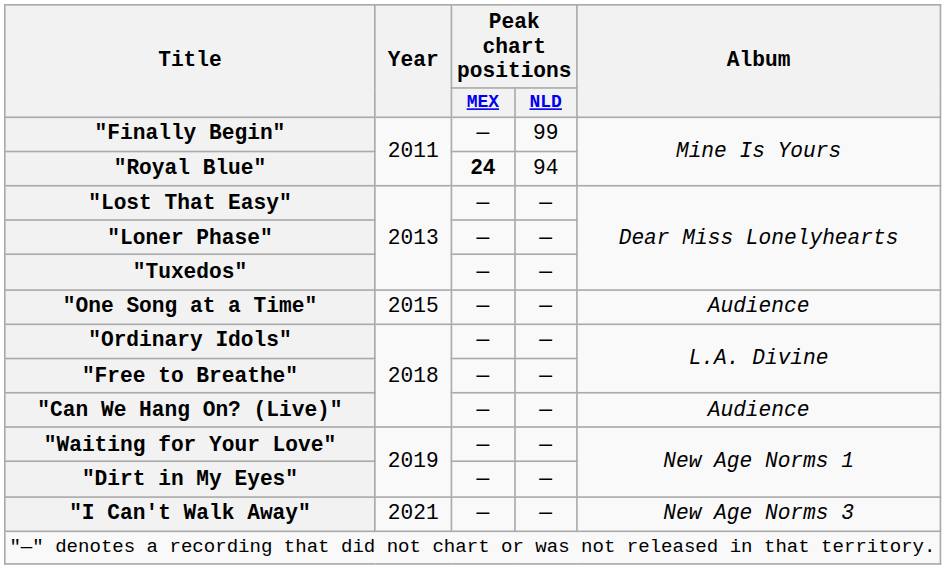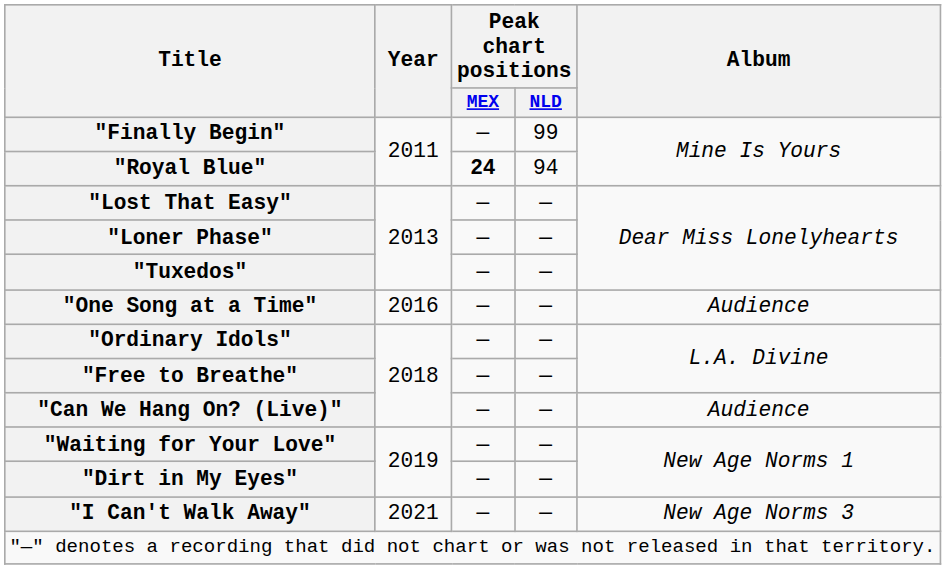 <table class="wikitable plainrowheaders" style="text-align:center;">
 <tr>
 <th scope="col" rowspan="2" style="width:17em;">Title</th>
 <th scope="col" rowspan="2">Year</th>
 <th scope="col" colspan="2">Peak chart positions</th>
 <th scope="col" rowspan="2">Album</th>
 </tr>
 <tr>
 <th scope="col" style="width:3em;font-size:85%;"><a href='#'>MEX</a><br></th>
 <th scope="col" style="width:3em;font-size:85%;"><a href='#'>NLD</a><br></th>
 </tr>
 <tr>
 <th scope="row">"Finally Begin"</th>
 <td rowspan="2">2011</td>
 <td>—</td>
 <td>99</td>
 <td rowspan="2"><em>Mine Is Yours</em></td>
 </tr>
 <tr>
 <th scope="row">"Royal Blue"</th>
 <td><strong>24</strong></td>
 <td>94</td>
 </tr>
 <tr>
 <th scope="row">"Lost That Easy"</th>
 <td rowspan="3">2013</td>
 <td>—</td>
 <td>—</td>
 <td rowspan="3"><em>Dear Miss Lonelyhearts</em></td>
 </tr>
 <tr>
 <th scope="row">"Loner Phase"</th>
 <td>—</td>
 <td>—</td>
 </tr>
 <tr>
 <th scope="row">"Tuxedos"</th>
 <td>—</td>
 <td>—</td>
 </tr>
 <tr>
 <th scope="row">"One Song at a Time"</th>
-<td>2015</td>
+<td>2016</td>
 <td>—</td>
 <td>—</td>
 <td><em>Audience</em></td>
 </tr>
 <tr>
 <th scope="row">"Ordinary Idols"</th>
 <td rowspan="3">2018</td>
 <td>—</td>
 <td>—</td>
 <td rowspan="2"><em>L.A. Divine</em></td>
 </tr>
 <tr>
 <th scope="row">"Free to Breathe"</th>
 <td>—</td>
 <td>—</td>
 </tr>
 <tr>
 <th scope="row">"Can We Hang On? (Live)"</th>
 <td>—</td>
 <td>—</td>
 <td><em>Audience</em></td>
 </tr>
 <tr>
 <th scope="row">"Waiting for Your Love"</th>
 <td rowspan="2">2019</td>
 <td>—</td>
 <td>—</td>
 <td rowspan="2"><em>New Age Norms 1</em></td>
 </tr>
 <tr>
 <th scope="row">"Dirt in My Eyes"</th>
 <td>—</td>
 <td>—</td>
 </tr>
 <tr>
 <th scope="row">"I Can't Walk Away"</th>
 <td>2021</td>
 <td>—</td>
 <td>—</td>
 <td><em>New Age Norms 3</em></td>
 </tr>
 <tr>
 <td colspan="10" style="font-size:90%">"—" denotes a recording that did not chart or was not released in that territory.</td>
 </tr>
 </table>
